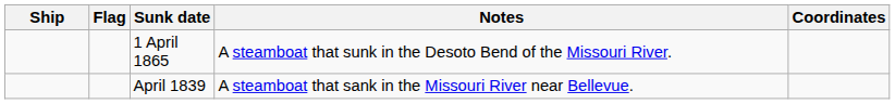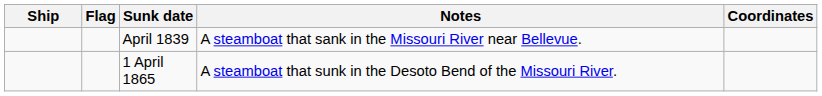 <table class=wikitable | style = "width:100%">
 <tr>
 <th style="width:10%">Ship</th>
 <th>Flag</th>
 <th style="width:10%">Sunk date</th>
 <th style="width:70%">Notes</th>
 <th style="width:10%">Coordinates</th>
 </tr>
 <tr>
 <td></td>
 <td></td>
-<td>1 April 1865</td>
-<td>A <a href='#'>steamboat</a> that sunk in the Desoto Bend of the <a href='#'>Missouri River</a>.</td>
+<td>April 1839</td>
+<td>A <a href='#'>steamboat</a> that sank in the <a href='#'>Missouri River</a> near <a href='#'>Bellevue</a>.</td>
 <td></td>
 </tr>
 <tr>
 <td></td>
 <td></td>
-<td>April 1839</td>
-<td>A <a href='#'>steamboat</a> that sank in the <a href='#'>Missouri River</a> near <a href='#'>Bellevue</a>.</td>
+<td>1 April 1865</td>
+<td>A <a href='#'>steamboat</a> that sunk in the Desoto Bend of the <a href='#'>Missouri River</a>.</td>
 <td></td>
 </tr>
 </table>
